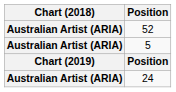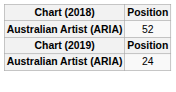 <table class="wikitable plainrowheaders" style="text-align:center">
 <tr>
 <th scope="col">Chart (2018)</th>
 <th scope="col">Position</th>
 </tr>
 <tr>
 <th scope="row">Australian Artist (ARIA)</th>
 <td>52</td>
 </tr>
 <tr>
-<th scope="row">Australian Artist (ARIA)</th>
-<td>5</td>
-</tr>
-<tr>
 <th scope="col">Chart (2019)</th>
 <th scope="col">Position</th>
 </tr>
 <tr>
 <th scope="row">Australian Artist (ARIA)</th>
 <td>24</td>
 </tr>
 </table>
